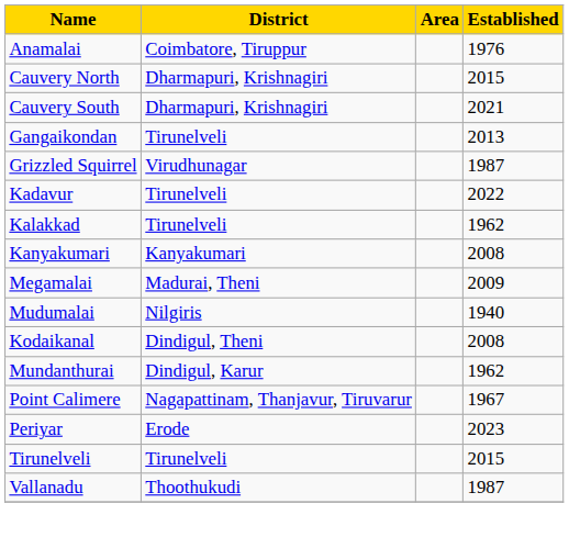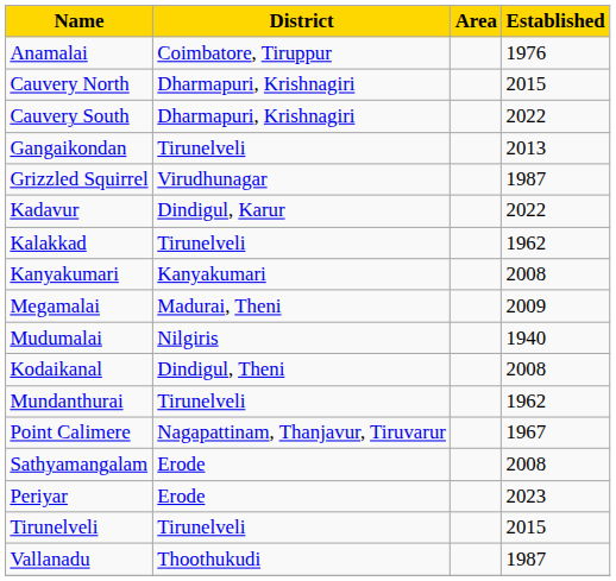 <table class="wikitable">
 <tr>
 <th ! style="background-color:#FFD700">Name</th>
 <th ! style="background-color:#FFD700">District</th>
 <th ! style="background-color:#FFD700">Area</th>
 <th ! style="background-color:#FFD700">Established</th>
 </tr>
 <tr>
 <td><a href='#'>Anamalai</a></td>
 <td><a href='#'>Coimbatore</a>, <a href='#'>Tiruppur</a></td>
 <td></td>
 <td>1976</td>
 </tr>
 <tr>
 <td><a href='#'>Cauvery North</a></td>
 <td><a href='#'>Dharmapuri</a>, <a href='#'>Krishnagiri</a></td>
 <td></td>
 <td>2015</td>
 </tr>
 <tr>
 <td><a href='#'>Cauvery South</a></td>
 <td><a href='#'>Dharmapuri</a>, <a href='#'>Krishnagiri</a></td>
 <td></td>
-<td>2021</td>
+<td>2022</td>
 </tr>
 <tr>
 <td><a href='#'>Gangaikondan</a></td>
 <td><a href='#'>Tirunelveli</a></td>
 <td></td>
 <td>2013</td>
 </tr>
 <tr>
 <td><a href='#'>Grizzled Squirrel</a></td>
 <td><a href='#'>Virudhunagar</a></td>
 <td></td>
 <td>1987</td>
 </tr>
 <tr>
 <td><a href='#'>Kadavur</a></td>
-<td><a href='#'>Tirunelveli</a></td>
+<td><a href='#'>Dindigul</a>, <a href='#'>Karur</a></td>
 <td></td>
 <td>2022</td>
 </tr>
 <tr>
 <td><a href='#'>Kalakkad</a></td>
 <td><a href='#'>Tirunelveli</a></td>
 <td></td>
 <td>1962</td>
 </tr>
 <tr>
 <td><a href='#'>Kanyakumari</a></td>
 <td><a href='#'>Kanyakumari</a></td>
 <td></td>
 <td>2008</td>
 </tr>
 <tr>
 <td><a href='#'>Megamalai</a></td>
 <td><a href='#'>Madurai</a>, <a href='#'>Theni</a></td>
 <td></td>
 <td>2009</td>
 </tr>
 <tr>
 <td><a href='#'>Mudumalai</a></td>
 <td><a href='#'>Nilgiris</a></td>
 <td></td>
 <td>1940</td>
 </tr>
 <tr>
 <td><a href='#'>Kodaikanal</a></td>
 <td><a href='#'>Dindigul</a>, <a href='#'>Theni</a></td>
 <td></td>
 <td>2008</td>
 </tr>
 <tr>
 <td><a href='#'>Mundanthurai</a></td>
-<td><a href='#'>Dindigul</a>, <a href='#'>Karur</a></td>
+<td><a href='#'>Tirunelveli</a></td>
 <td></td>
 <td>1962</td>
 </tr>
 <tr>
 <td><a href='#'>Point Calimere</a></td>
 <td><a href='#'>Nagapattinam</a>, <a href='#'>Thanjavur</a>, <a href='#'>Tiruvarur</a></td>
 <td></td>
 <td>1967</td>
+</tr>
+<tr>
+<td><a href='#'>Sathyamangalam</a></td>
+<td><a href='#'>Erode</a></td>
+<td></td>
+<td>2008</td>
 </tr>
 <tr>
 <td><a href='#'>Periyar</a></td>
 <td><a href='#'>Erode</a></td>
 <td></td>
 <td>2023</td>
 </tr>
 <tr>
 <td><a href='#'>Tirunelveli</a></td>
 <td><a href='#'>Tirunelveli</a></td>
 <td></td>
 <td>2015</td>
 </tr>
 <tr>
 <td><a href='#'>Vallanadu</a></td>
 <td><a href='#'>Thoothukudi</a></td>
 <td></td>
 <td>1987</td>
 </tr>
 <tr>
 </tr>
 </table>
